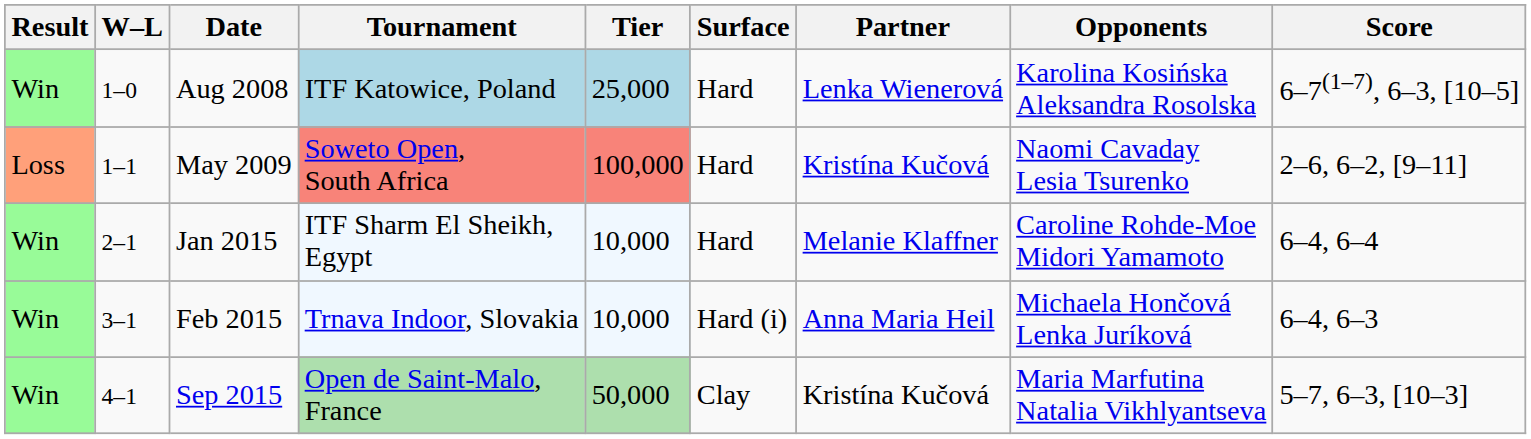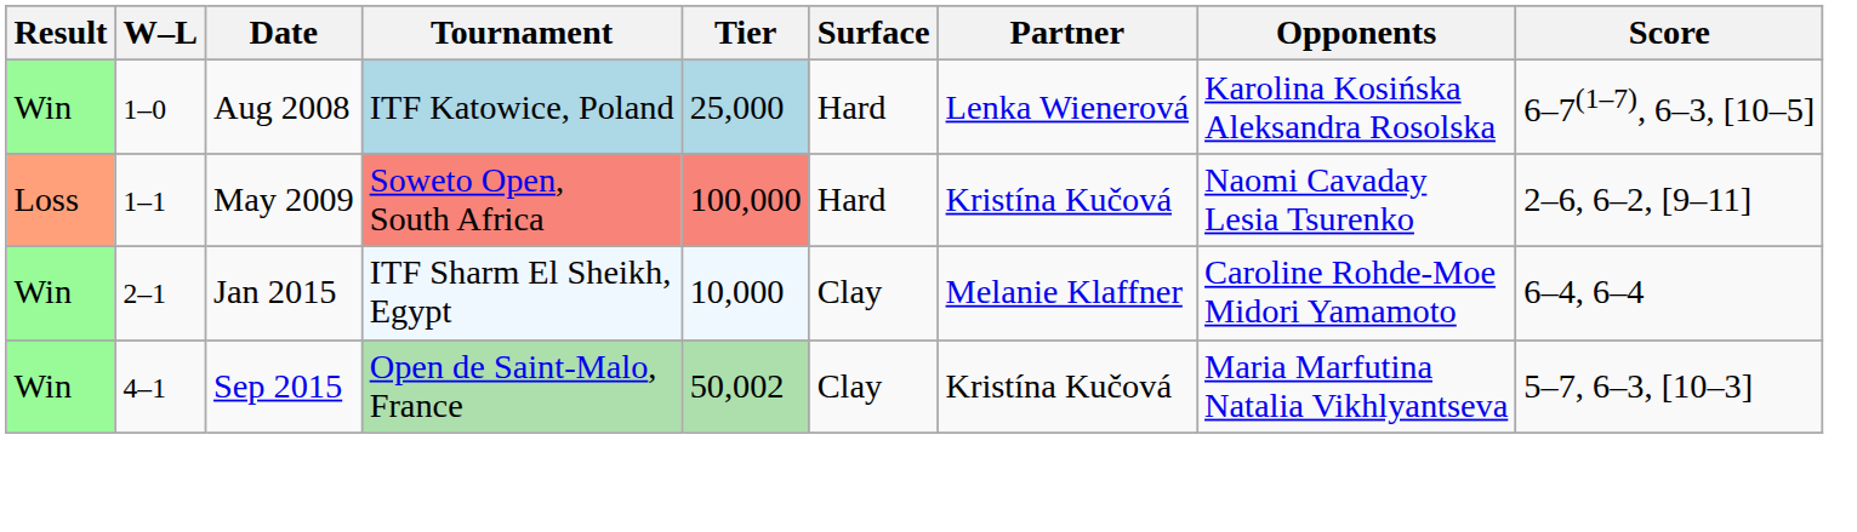 <table class="sortable wikitable">
 <tr>
 <th>Result</th>
 <th class="unsortable">W–L</th>
 <th>Date</th>
 <th>Tournament</th>
 <th>Tier</th>
 <th>Surface</th>
 <th>Partner</th>
 <th>Opponents</th>
 <th class="unsortable">Score</th>
 </tr>
 <tr>
 <td bgcolor="98FB98">Win</td>
 <td><small>1–0</small></td>
 <td>Aug 2008</td>
 <td style="background:lightblue;">ITF Katowice, Poland</td>
 <td style="background:lightblue;">25,000</td>
 <td>Hard</td>
 <td> <a href='#'>Lenka Wienerová</a></td>
 <td> <a href='#'>Karolina Kosińska</a> <br>  <a href='#'>Aleksandra Rosolska</a></td>
 <td>6–7<sup>(1–7)</sup>, 6–3, [10–5]</td>
 </tr>
 <tr>
 <td bgcolor="FFA07A">Loss</td>
 <td><small>1–1</small></td>
 <td>May 2009</td>
 <td style="background:#f88379;"><a href='#'>Soweto Open</a>, <br>South Africa</td>
 <td style="background:#f88379;">100,000</td>
 <td>Hard</td>
 <td> <a href='#'>Kristína Kučová</a></td>
 <td> <a href='#'>Naomi Cavaday</a> <br>  <a href='#'>Lesia Tsurenko</a></td>
 <td>2–6, 6–2, [9–11]</td>
 </tr>
 <tr>
 <td bgcolor="98FB98">Win</td>
 <td><small>2–1</small></td>
 <td>Jan 2015</td>
 <td style="background:#f0f8ff;">ITF Sharm El Sheikh, <br>Egypt</td>
 <td style="background:#f0f8ff;">10,000</td>
-<td>Hard</td>
+<td>Clay</td>
 <td> <a href='#'>Melanie Klaffner</a></td>
 <td> <a href='#'>Caroline Rohde-Moe</a> <br>  <a href='#'>Midori Yamamoto</a></td>
 <td>6–4, 6–4</td>
-</tr>
-<tr>
-<td bgcolor="98FB98">Win</td>
-<td><small>3–1</small></td>
-<td>Feb 2015</td>
-<td style="background:#f0f8ff;"><a href='#'>Trnava Indoor</a>, Slovakia</td>
-<td style="background:#f0f8ff;">10,000</td>
-<td>Hard (i)</td>
-<td> <a href='#'>Anna Maria Heil</a></td>
-<td> <a href='#'>Michaela Hončová</a> <br>  <a href='#'>Lenka Juríková</a></td>
-<td>6–4, 6–3</td>
 </tr>
 <tr>
 <td style="background:#98fb98;">Win</td>
 <td><small>4–1</small></td>
 <td><a href='#'>Sep 2015</a></td>
 <td style="background:#addfad;"><a href='#'>Open de Saint-Malo</a>, <br>France</td>
-<td style="background:#addfad;">50,000</td>
+<td style="background:#addfad;">50,002</td>
 <td>Clay</td>
 <td> Kristína Kučová</td>
 <td> <a href='#'>Maria Marfutina</a> <br>  <a href='#'>Natalia Vikhlyantseva</a></td>
 <td>5–7, 6–3, [10–3]</td>
 </tr>
 </table>
